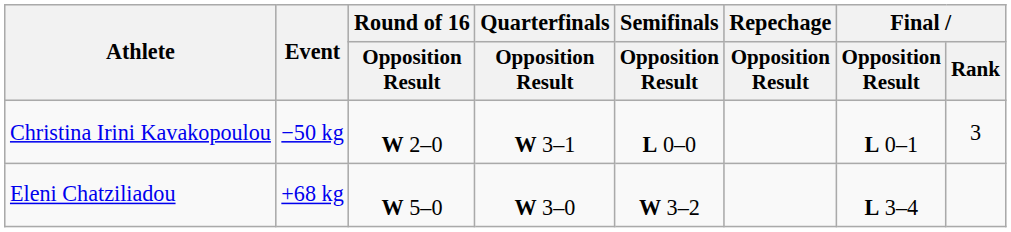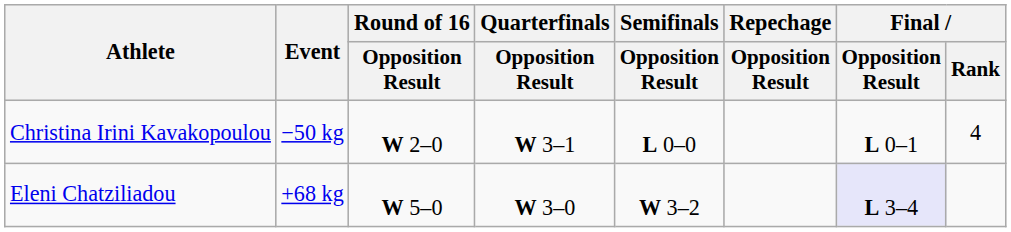 <table class="wikitable" style="font-size:90%">
 <tr>
 <th rowspan="2">Athlete</th>
 <th rowspan="2">Event</th>
 <th>Round of 16</th>
 <th>Quarterfinals</th>
 <th>Semifinals</th>
 <th>Repechage</th>
 <th colspan=2>Final / </th>
 </tr>
 <tr style="font-size:95%">
 <th>Opposition<br>Result</th>
 <th>Opposition<br>Result</th>
 <th>Opposition<br>Result</th>
 <th>Opposition<br>Result</th>
 <th>Opposition<br>Result</th>
 <th>Rank</th>
 </tr>
 <tr align=center>
 <td align=left><a href='#'>Christina Irini Kavakopoulou</a></td>
 <td align=left><a href='#'>−50 kg</a></td>
 <td><br><strong>W</strong> 2–0</td>
 <td><br><strong>W</strong> 3–1</td>
 <td><br><strong>L</strong> 0–0</td>
 <td></td>
 <td><br><strong>L</strong> 0–1</td>
-<td>3</td>
+<td>4</td>
 </tr>
 <tr align=center>
 <td align=left><a href='#'>Eleni Chatziliadou</a></td>
 <td align=left><a href='#'>+68 kg</a></td>
 <td><br><strong>W</strong> 5–0</td>
 <td><br><strong>W</strong> 3–0</td>
 <td><br><strong>W</strong> 3–2</td>
 <td></td>
-<td><br><strong>L</strong> 3–4</td>
+<td style="background: lavender;"><br><strong>L</strong> 3–4</td>
 <td></td>
 </tr>
 </table>
